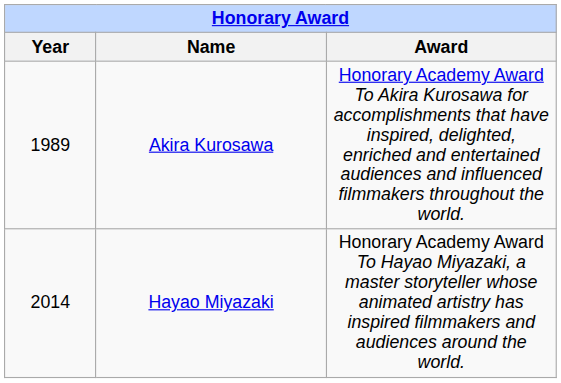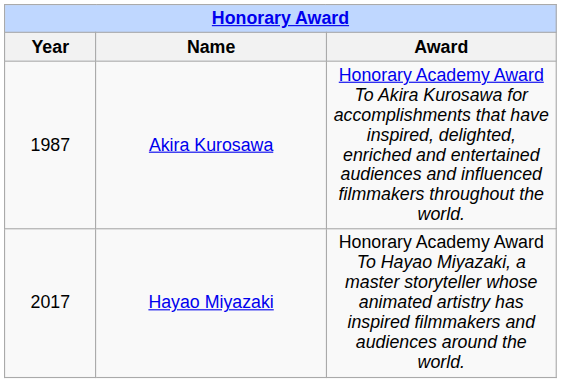 <table class="wikitable" style="text-align: center">
 <tr style="background:#bfd7ff;">
 <td colspan="4" style="text-align:center;"><strong><a href='#'>Honorary Award</a></strong></td>
 </tr>
 <tr style="background:#ebf5ff;">
 <th style="width:075px;">Year</th>
 <th style="width:200px;">Name</th>
 <th style="width:200px;">Award</th>
 </tr>
 <tr>
-<td>1989</td>
+<td>1987</td>
 <td><a href='#'>Akira Kurosawa</a></td>
 <td><a href='#'>Honorary Academy Award</a><br><em>To Akira Kurosawa for accomplishments that have inspired, delighted, enriched and entertained audiences and influenced filmmakers throughout the world.</em></td>
 </tr>
 <tr>
-<td>2014</td>
+<td>2017</td>
 <td><a href='#'>Hayao Miyazaki</a></td>
 <td>Honorary Academy Award<br><em>To Hayao Miyazaki, a master storyteller whose animated artistry has inspired filmmakers and audiences around the world.</em></td>
 </tr>
 </table>
